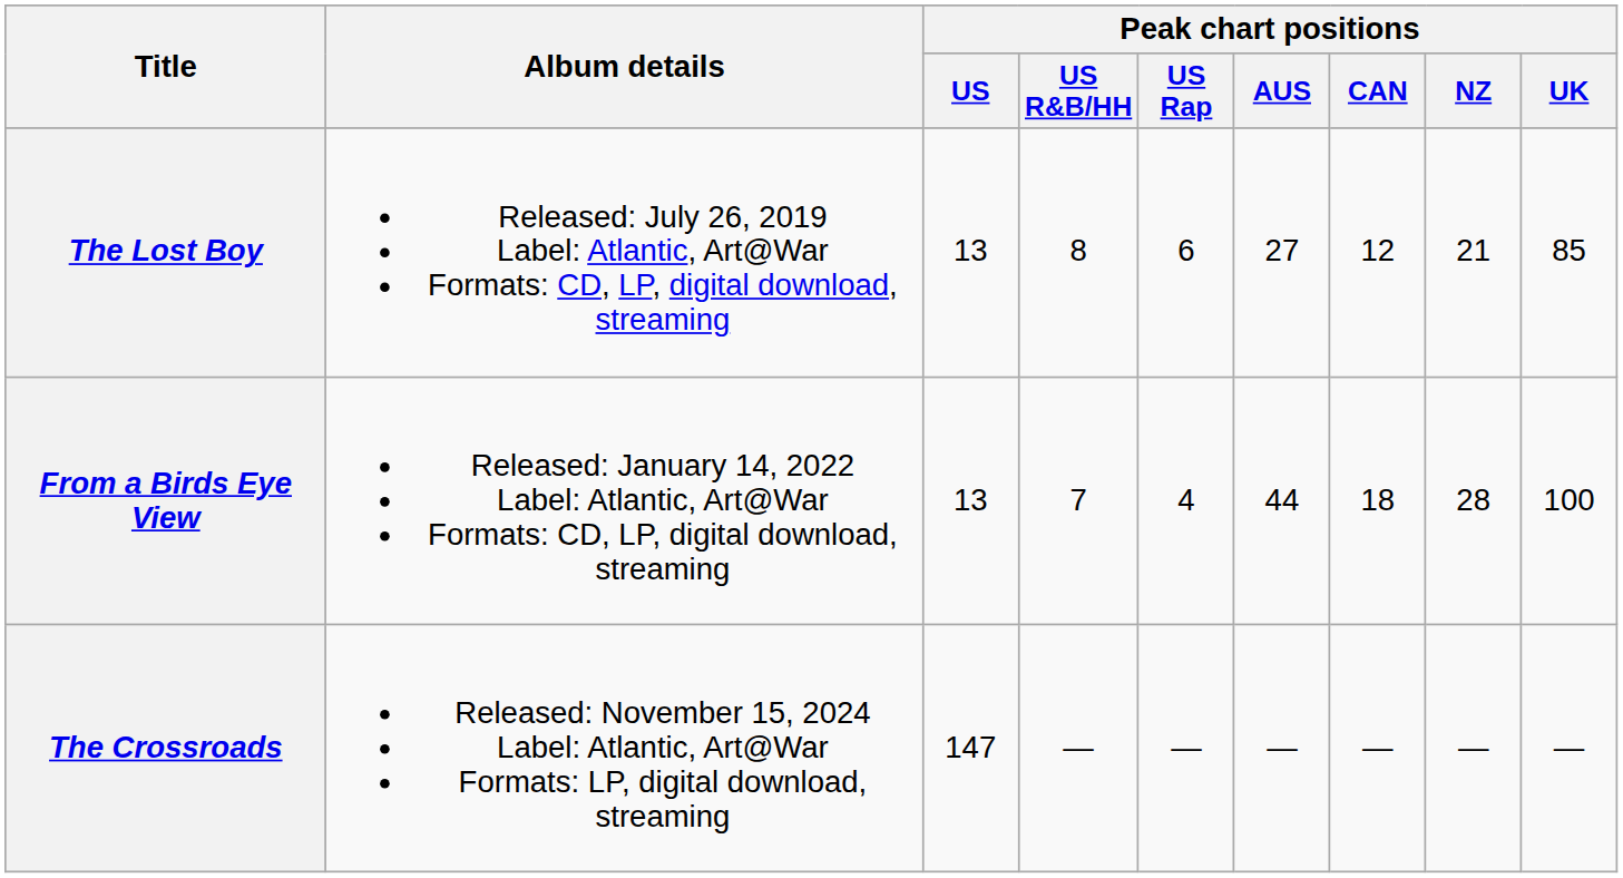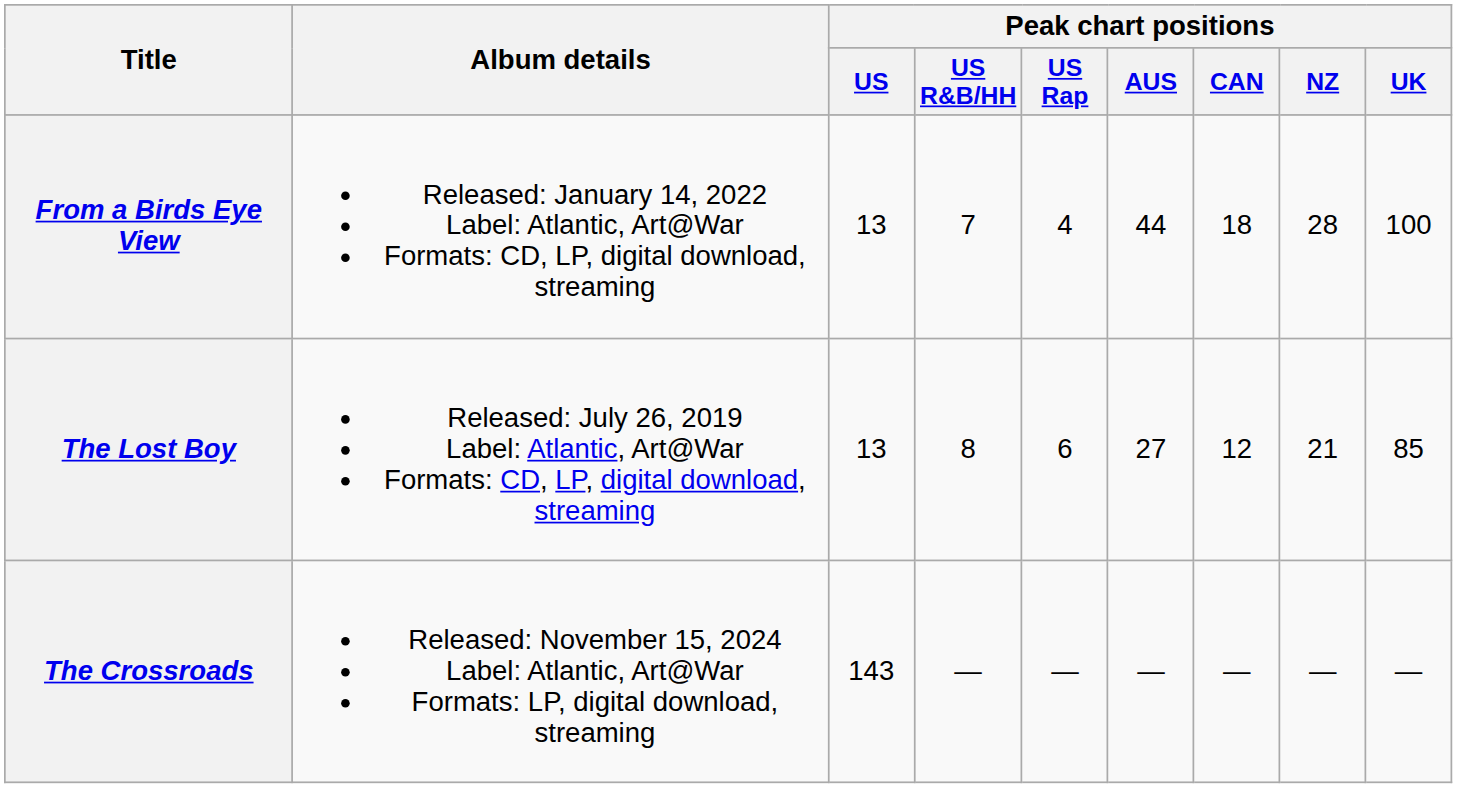 <table class="wikitable plainrowheaders" style="text-align:center">
 <tr>
 <th scope="col" rowspan="2" style="width:10em;">Title</th>
 <th scope="col" rowspan="2" style="width:19em;">Album details</th>
 <th scope="col" colspan="7">Peak chart positions</th>
 </tr>
 <tr>
 <th scope="col" style="width:3em;font-size:90%;"><a href='#'>US</a><br></th>
 <th scope="col" style="width:3em;font-size:90%;"><a href='#'>US R&B/HH</a><br></th>
 <th scope="col" style="width:3em;font-size:90%;"><a href='#'>US<br>Rap</a><br></th>
 <th scope="col" style="width:3em;font-size:90%;"><a href='#'>AUS</a><br></th>
 <th scope="col" style="width:3em;font-size:90%;"><a href='#'>CAN</a><br></th>
 <th scope="col" style="width:3em;font-size:90%;"><a href='#'>NZ</a><br></th>
 <th scope="col" style="width:3em;font-size:90%;"><a href='#'>UK</a><br></th>
 </tr>
 <tr>
+<th scope="row"><em><a href='#'>From a Birds Eye View</a></em></th>
+<td><br><ul><li>Released: January 14, 2022</li><li>Label: Atlantic, Art@War</li><li>Formats: CD, LP, digital download, streaming</li></ul></td>
+<td>13</td>
+<td>7</td>
+<td>4</td>
+<td>44</td>
+<td>18</td>
+<td>28</td>
+<td>100</td>
+</tr>
+<tr>
 <th scope="row"><em><a href='#'>The Lost Boy</a></em></th>
 <td><br><ul><li>Released: July 26, 2019</li><li>Label: <a href='#'>Atlantic</a>, Art@War</li><li>Formats: <a href='#'>CD</a>, <a href='#'>LP</a>, <a href='#'>digital download</a>, <a href='#'>streaming</a></li></ul></td>
 <td>13</td>
 <td>8</td>
 <td>6</td>
 <td>27</td>
 <td>12</td>
 <td>21</td>
 <td>85</td>
 </tr>
 <tr>
-<th scope="row"><em><a href='#'>From a Birds Eye View</a></em></th>
-<td><br><ul><li>Released: January 14, 2022</li><li>Label: Atlantic, Art@War</li><li>Formats: CD, LP, digital download, streaming</li></ul></td>
-<td>13</td>
-<td>7</td>
-<td>4</td>
-<td>44</td>
-<td>18</td>
-<td>28</td>
-<td>100</td>
-</tr>
-<tr>
 <th scope="row"><em><a href='#'>The Crossroads</a></em></th>
 <td><br><ul><li>Released: November 15, 2024</li><li>Label: Atlantic, Art@War</li><li>Formats: LP, digital download, streaming</li></ul></td>
-<td>147</td>
+<td>143</td>
 <td>—</td>
 <td>—</td>
 <td>—</td>
 <td>—</td>
 <td>—</td>
 <td>—</td>
 </tr>
 </table>
